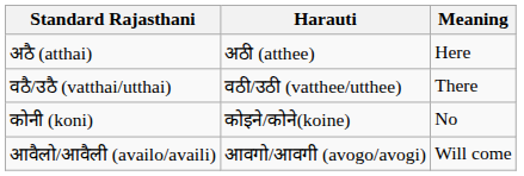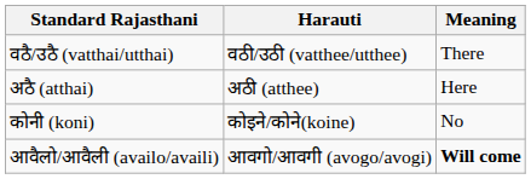 <table class="wikitable">
 <tr>
 <th>Standard Rajasthani</th>
 <th>Harauti</th>
 <th>Meaning</th>
 </tr>
 <tr>
+<td>वठै/उठै (vatthai/utthai)</td>
+<td>वठी/उठी (vatthee/utthee)</td>
+<td>There</td>
+</tr>
+<tr>
 <td>अठै (atthai)</td>
 <td>अठी (atthee)</td>
 <td>Here</td>
-</tr>
-<tr>
-<td>वठै/उठै (vatthai/utthai)</td>
-<td>वठी/उठी (vatthee/utthee)</td>
-<td>There</td>
 </tr>
 <tr>
 <td>कोनी (koni)</td>
 <td>कोइने/कोने(koine)</td>
 <td>No</td>
 </tr>
 <tr>
 <td>आवैलो/आवैली (availo/availi)</td>
 <td>आवगो/आवगी (avogo/avogi)</td>
-<td>Will come</td>
+<td><strong>Will come</strong></td>
 </tr>
 </table>
